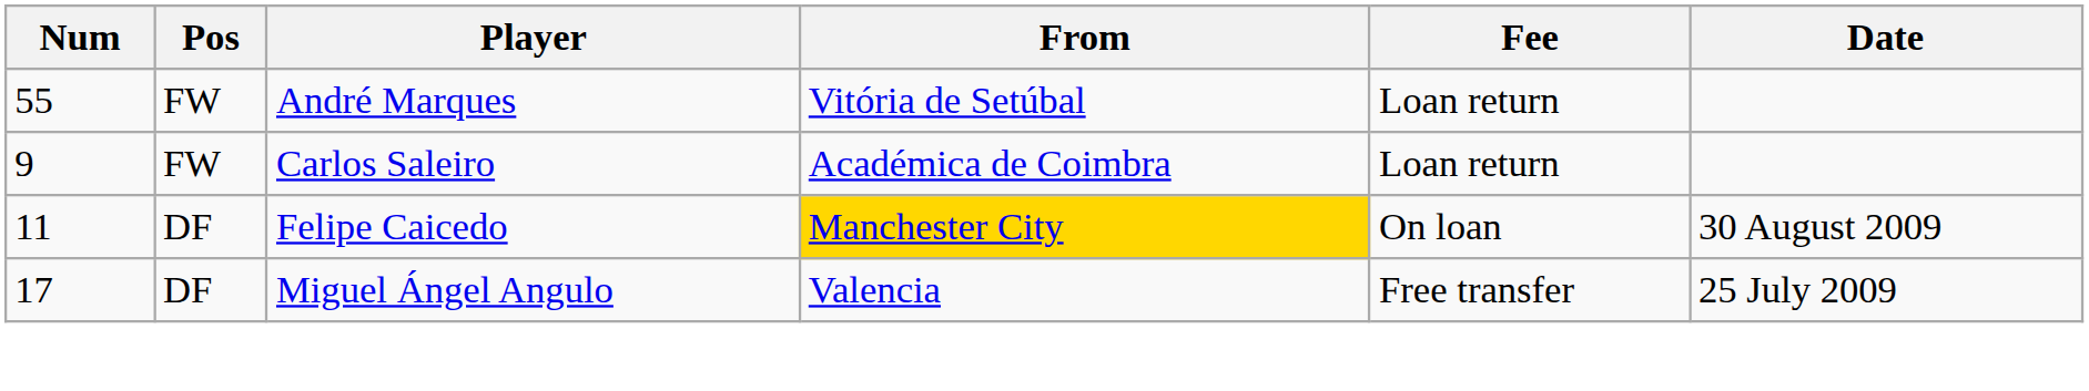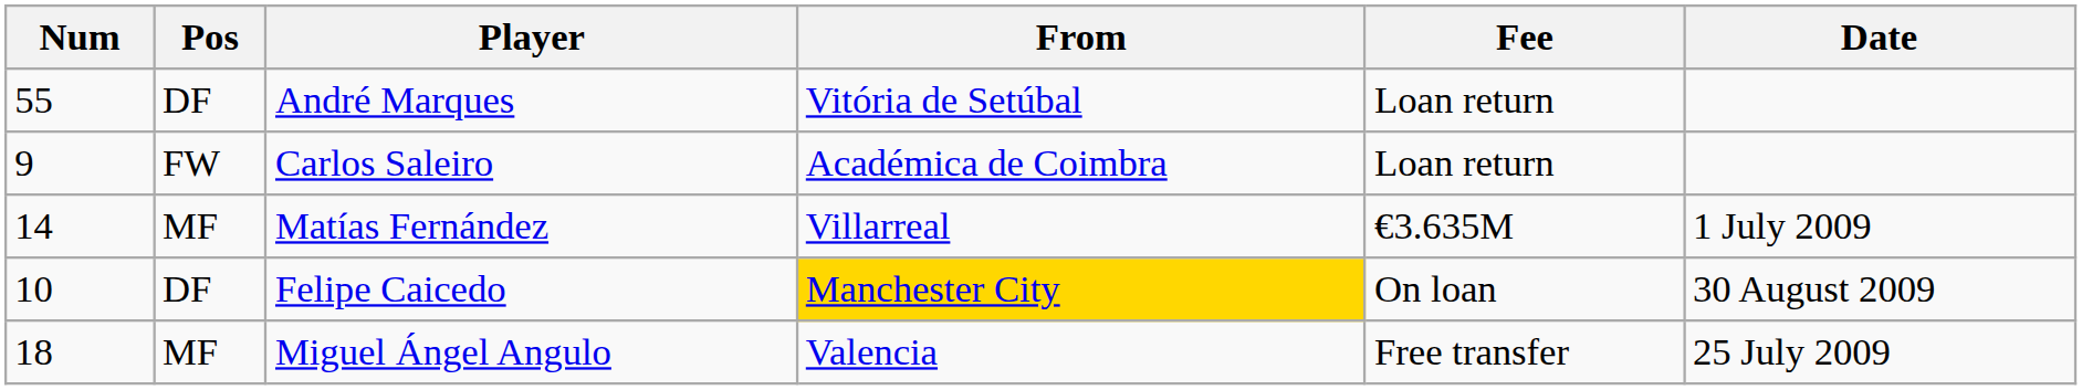 <table width=65% class="wikitable" style="text-align:center; font-size:95%; text-align:left">
 <tr>
 <th><strong>Num</strong></th>
 <th><strong>Pos</strong></th>
 <th><strong>Player</strong></th>
 <th><strong>From</strong></th>
 <th><strong>Fee</strong></th>
 <th><strong>Date</strong></th>
 </tr>
 <tr --->
 <td>55</td>
-<td>FW</td>
+<td>DF</td>
 <td> <a href='#'>André Marques</a></td>
 <td><a href='#'>Vitória de Setúbal</a></td>
 <td>Loan return</td>
 <td></td>
 </tr>
 <tr --->
 <td>9</td>
 <td>FW</td>
 <td> <a href='#'>Carlos Saleiro</a></td>
 <td><a href='#'>Académica de Coimbra</a></td>
 <td>Loan return</td>
 <td></td>
 </tr>
 <tr --->
-<td>11</td>
+<td>14</td>
+<td>MF</td>
+<td> <a href='#'>Matías Fernández</a></td>
+<td><a href='#'>Villarreal</a></td>
+<td>€3.635M</td>
+<td>1 July 2009</td>
+</tr>
+<tr --->
+<td>10</td>
 <td>DF</td>
 <td> <a href='#'>Felipe Caicedo</a></td>
 <td style="background: gold;"><a href='#'>Manchester City</a></td>
 <td>On loan</td>
 <td>30 August 2009</td>
 </tr>
 <tr --->
-<td>17</td>
-<td>DF</td>
+<td>18</td>
+<td>MF</td>
 <td> <a href='#'>Miguel Ángel Angulo</a></td>
 <td><a href='#'>Valencia</a></td>
 <td>Free transfer</td>
 <td>25 July 2009</td>
 </tr>
 </table>
